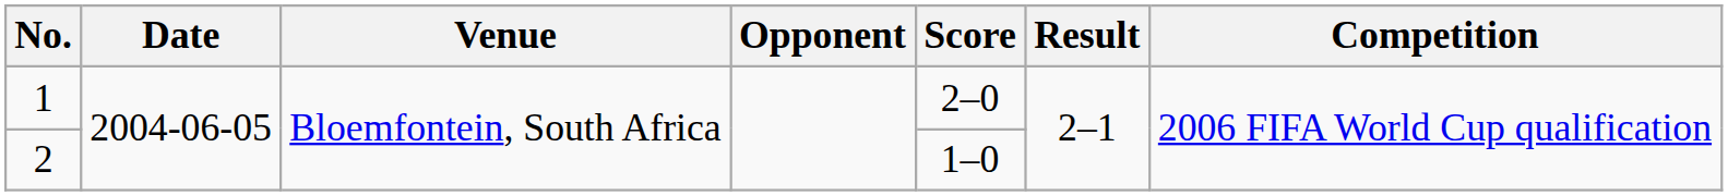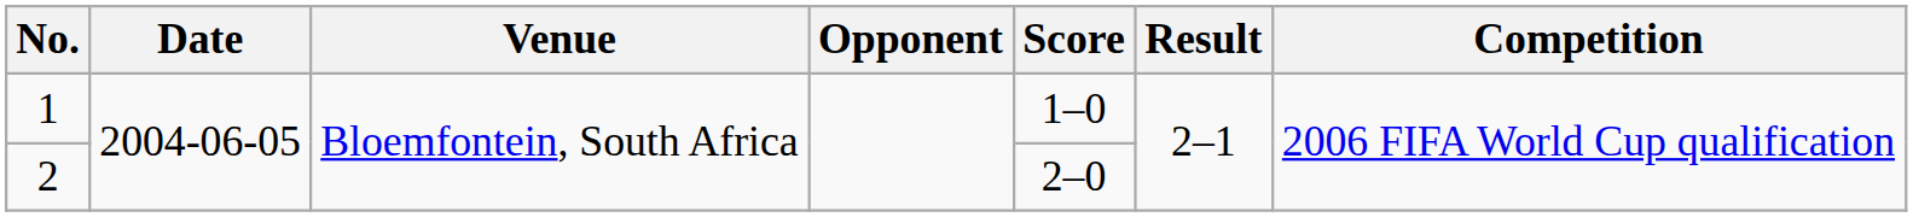 <table class="wikitable sortable">
 <tr>
 <th scope="col">No.</th>
 <th scope="col">Date</th>
 <th scope="col">Venue</th>
 <th scope="col">Opponent</th>
 <th scope="col">Score</th>
 <th scope="col">Result</th>
 <th scope="col">Competition</th>
 </tr>
 <tr>
 <td align="center">1</td>
 <td rowspan="2">2004-06-05</td>
 <td rowspan="2"><a href='#'>Bloemfontein</a>, South Africa</td>
 <td rowspan="2"></td>
-<td align="center">2–0</td>
+<td align="center">1–0</td>
 <td rowspan="2" style="text-align:center">2–1</td>
 <td rowspan="2"><a href='#'>2006 FIFA World Cup qualification</a></td>
 </tr>
 <tr>
 <td align="center">2</td>
-<td align="center">1–0</td>
+<td align="center">2–0</td>
 </tr>
 </table>
